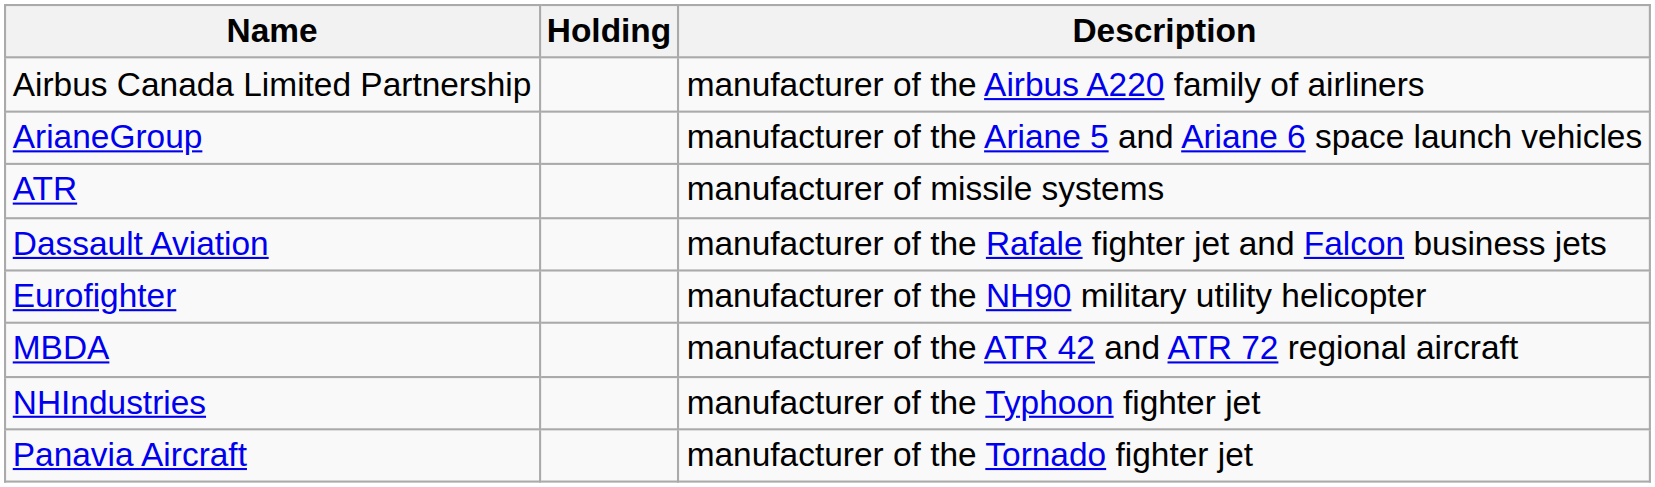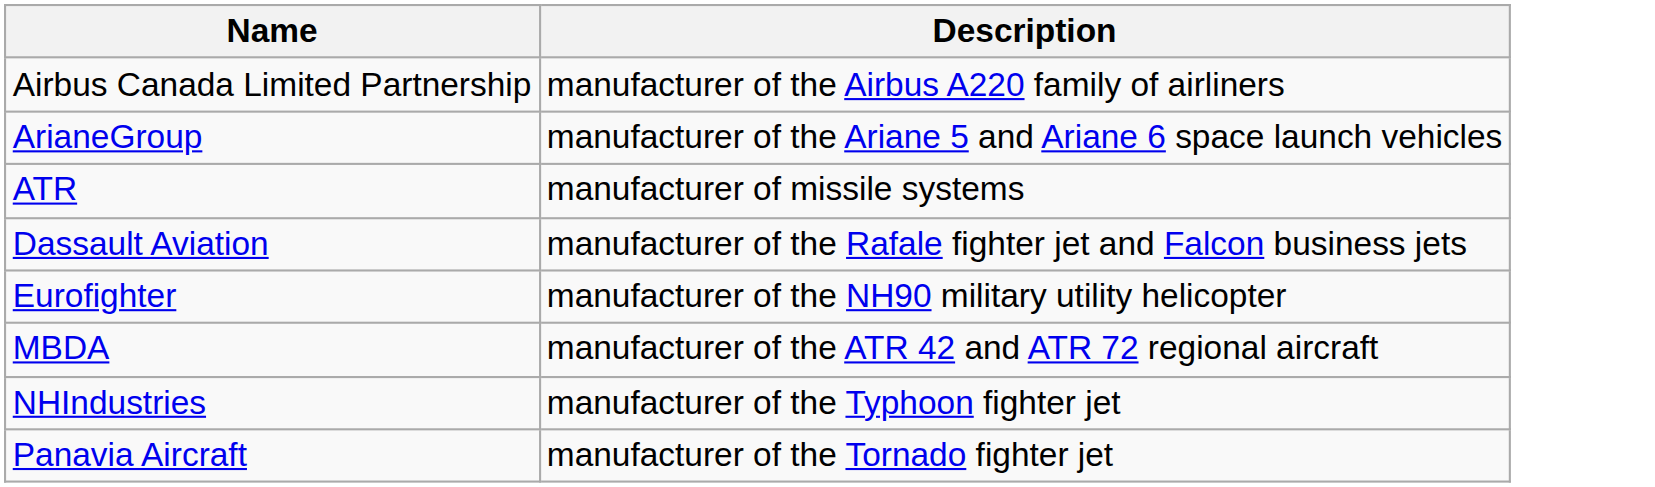 <table class="wikitable">
 <tr>
 <th>Name</th>
-<th>Holding</th>
 <th>Description</th>
 </tr>
 <tr>
 <td>Airbus Canada Limited Partnership</td>
-<td></td>
 <td>manufacturer of the <a href='#'>Airbus A220</a> family of airliners</td>
 </tr>
 <tr>
 <td><a href='#'>ArianeGroup</a></td>
-<td></td>
 <td>manufacturer of the <a href='#'>Ariane 5</a> and <a href='#'>Ariane 6</a> space launch vehicles</td>
 </tr>
 <tr>
 <td><a href='#'>ATR</a></td>
-<td></td>
 <td>manufacturer of missile systems</td>
 </tr>
 <tr>
 <td><a href='#'>Dassault Aviation</a></td>
-<td></td>
 <td>manufacturer of the <a href='#'>Rafale</a> fighter jet and <a href='#'>Falcon</a> business jets</td>
 </tr>
 <tr>
 <td><a href='#'>Eurofighter</a></td>
-<td></td>
 <td>manufacturer of the <a href='#'>NH90</a> military utility helicopter</td>
 </tr>
 <tr>
 <td><a href='#'>MBDA</a></td>
-<td></td>
 <td>manufacturer of the <a href='#'>ATR 42</a> and <a href='#'>ATR 72</a> regional aircraft</td>
 </tr>
 <tr>
 <td><a href='#'>NHIndustries</a></td>
-<td></td>
 <td>manufacturer of the <a href='#'>Typhoon</a> fighter jet</td>
 </tr>
 <tr>
 <td><a href='#'>Panavia Aircraft</a></td>
-<td></td>
 <td>manufacturer of the <a href='#'>Tornado</a> fighter jet</td>
 </tr>
 </table>
